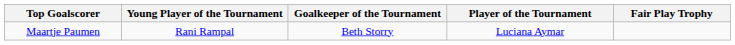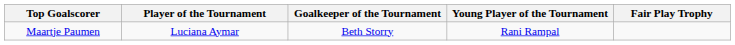 <table class=wikitable style="text-align:center; margin:auto">
 <tr>
 <th style="width: 160px;">Top Goalscorer</th>
+<th style="width: 230px;">Player of the Tournament</th>
+<th style="width: 220px;">Goalkeeper of the Tournament</th>
 <th style="width: 230px;">Young Player of the Tournament</th>
-<th style="width: 220px;">Goalkeeper of the Tournament</th>
-<th style="width: 230px;">Player of the Tournament</th>
 <th style="width: 160px;">Fair Play Trophy</th>
 </tr>
 <tr>
 <td> <a href='#'>Maartje Paumen</a></td>
+<td> <a href='#'>Luciana Aymar</a></td>
+<td> <a href='#'>Beth Storry</a></td>
 <td> <a href='#'>Rani Rampal</a></td>
-<td> <a href='#'>Beth Storry</a></td>
-<td> <a href='#'>Luciana Aymar</a></td>
 <td></td>
 </tr>
 </table>
